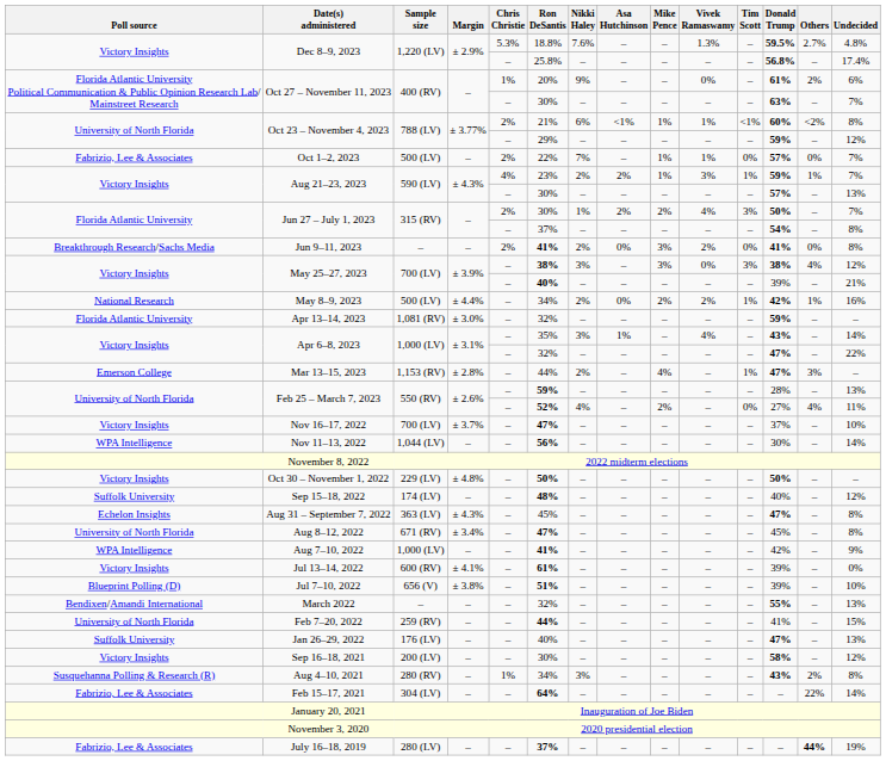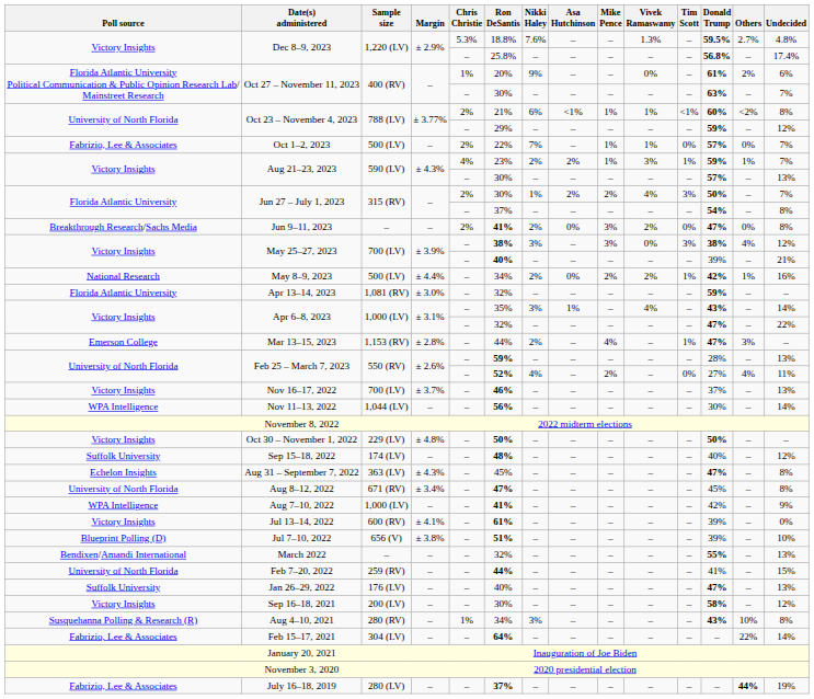 <table class="wikitable mw-datatable" style="font-size:90%;text-align:center;">
 <tr valign=bottom style="font-size:90%;">
 <th>Poll source</th>
 <th>Date(s)<br>administered</th>
 <th>Sample<br>size</th>
 <th>Margin<br></th>
 <th>Chris<br>Christie</th>
 <th>Ron<br>DeSantis</th>
 <th>Nikki<br>Haley</th>
 <th>Asa<br>Hutchinson</th>
 <th>Mike<br>Pence</th>
 <th>Vivek<br>Ramaswamy</th>
 <th>Tim<br>Scott</th>
 <th>Donald<br>Trump</th>
 <th>Others</th>
 <th>Undecided</th>
 </tr>
 <tr>
 <td rowspan="2"><a href='#'>Victory Insights</a></td>
 <td rowspan="2">Dec 8–9, 2023</td>
 <td rowspan="2">1,220 (LV)</td>
 <td rowspan="2">± 2.9%</td>
 <td>5.3%</td>
 <td>18.8%</td>
 <td>7.6%</td>
 <td>–</td>
 <td>–</td>
 <td>1.3%</td>
 <td>–</td>
 <td><strong>59.5%</strong></td>
 <td>2.7%</td>
 <td>4.8%</td>
 </tr>
 <tr>
 <td>–</td>
 <td>25.8%</td>
 <td>–</td>
 <td>–</td>
 <td>–</td>
 <td>–</td>
 <td>–</td>
 <td><strong>56.8%</strong></td>
 <td>–</td>
 <td>17.4%</td>
 </tr>
 <tr>
 <td rowspan="2"><a href='#'>Florida Atlantic University<br>Political Communication & Public Opinion Research Lab</a>/<a href='#'><br>Mainstreet Research</a></td>
 <td rowspan="2">Oct 27 –  November 11, 2023</td>
 <td rowspan="2">400 (RV)</td>
 <td rowspan="2">–</td>
 <td>1%</td>
 <td>20%</td>
 <td>9%</td>
 <td>–</td>
 <td>–</td>
 <td>0%</td>
 <td>–</td>
 <td><strong>61%</strong></td>
 <td>2%</td>
 <td>6%</td>
 </tr>
 <tr>
 <td>–</td>
 <td>30%</td>
 <td>–</td>
 <td>–</td>
 <td>–</td>
 <td>–</td>
 <td>–</td>
 <td><strong>63%</strong></td>
 <td>–</td>
 <td>7%</td>
 </tr>
 <tr>
 <td rowspan="2"><a href='#'>University of North Florida</a></td>
 <td rowspan="2">Oct 23 –  November 4, 2023</td>
 <td rowspan="2">788 (LV)</td>
 <td rowspan="2">± 3.77%</td>
 <td>2%</td>
 <td>21%</td>
 <td>6%</td>
 <td><1%</td>
 <td>1%</td>
 <td>1%</td>
 <td><1%</td>
 <td><strong>60%</strong></td>
 <td><2%</td>
 <td>8%</td>
 </tr>
 <tr>
 <td>–</td>
 <td>29%</td>
 <td>–</td>
 <td>–</td>
 <td>–</td>
 <td>–</td>
 <td>–</td>
 <td><strong>59%</strong></td>
 <td>–</td>
 <td>12%</td>
 </tr>
 <tr>
 <td><a href='#'>Fabrizio, Lee & Associates</a></td>
 <td>Oct 1–2, 2023</td>
 <td>500 (LV)</td>
 <td>–</td>
 <td>2%</td>
 <td>22%</td>
 <td>7%</td>
 <td>–</td>
 <td>1%</td>
 <td>1%</td>
 <td>0%</td>
 <td><strong>57%</strong></td>
 <td>0%</td>
 <td>7%</td>
 </tr>
 <tr>
 <td rowspan="2"><a href='#'>Victory Insights</a></td>
 <td rowspan="2">Aug 21–23, 2023</td>
 <td rowspan="2">590 (LV)</td>
 <td rowspan="2">± 4.3%</td>
 <td>4%</td>
 <td>23%</td>
 <td>2%</td>
 <td>2%</td>
 <td>1%</td>
 <td>3%</td>
 <td>1%</td>
 <td><strong>59%</strong></td>
 <td>1%</td>
 <td>7%</td>
 </tr>
 <tr>
 <td>–</td>
 <td>30%</td>
 <td>–</td>
 <td>–</td>
 <td>–</td>
 <td>–</td>
 <td>–</td>
 <td><strong>57%</strong></td>
 <td>–</td>
 <td>13%</td>
 </tr>
 <tr>
 <td rowspan="2"><a href='#'>Florida Atlantic University</a></td>
 <td rowspan="2">Jun 27 – July 1, 2023</td>
 <td rowspan="2">315 (RV)</td>
 <td rowspan="2">–</td>
 <td>2%</td>
 <td>30%</td>
 <td>1%</td>
 <td>2%</td>
 <td>2%</td>
 <td>4%</td>
 <td>3%</td>
 <td><strong>50%</strong></td>
 <td>–</td>
 <td>7%</td>
 </tr>
 <tr>
 <td>–</td>
 <td>37%</td>
 <td>–</td>
 <td>–</td>
 <td>–</td>
 <td>–</td>
 <td>–</td>
 <td><strong>54%</strong></td>
 <td>–</td>
 <td>8%</td>
 </tr>
 <tr>
 <td><a href='#'>Breakthrough Research</a>/<a href='#'>Sachs Media</a></td>
 <td>Jun 9–11, 2023</td>
 <td>–</td>
 <td>–</td>
 <td>2%</td>
 <td><strong>41%</strong></td>
 <td>2%</td>
 <td>0%</td>
 <td>3%</td>
 <td>2%</td>
 <td>0%</td>
-<td><strong>41%</strong></td>
+<td><strong>47%</strong></td>
 <td>0%</td>
 <td>8%</td>
 </tr>
 <tr>
 <td rowspan="2"><a href='#'>Victory Insights</a></td>
 <td rowspan="2">May 25–27, 2023</td>
 <td rowspan="2">700 (LV)</td>
 <td rowspan="2">± 3.9%</td>
 <td>–</td>
 <td><strong>38%</strong></td>
 <td>3%</td>
 <td>–</td>
 <td>3%</td>
 <td>0%</td>
 <td>3%</td>
 <td><strong>38%</strong></td>
 <td>4%</td>
 <td>12%</td>
 </tr>
 <tr>
 <td>–</td>
 <td><strong>40%</strong></td>
 <td>–</td>
 <td>–</td>
 <td>–</td>
 <td>–</td>
 <td>–</td>
 <td>39%</td>
 <td>–</td>
 <td>21%</td>
 </tr>
 <tr>
 <td><a href='#'>National Research</a></td>
 <td>May 8–9, 2023</td>
 <td>500 (LV)</td>
 <td>± 4.4%</td>
 <td>–</td>
 <td>34%</td>
 <td>2%</td>
 <td>0%</td>
 <td>2%</td>
 <td>2%</td>
 <td>1%</td>
 <td><strong>42%</strong></td>
 <td>1%</td>
 <td>16%</td>
 </tr>
 <tr>
 <td><a href='#'>Florida Atlantic University</a></td>
 <td>Apr 13–14, 2023</td>
 <td>1,081 (RV)</td>
 <td>± 3.0%</td>
 <td>–</td>
 <td>32%</td>
 <td>–</td>
 <td>–</td>
 <td>–</td>
 <td>–</td>
 <td>–</td>
 <td><strong>59%</strong></td>
 <td>–</td>
 <td>–</td>
 </tr>
 <tr>
 <td rowspan="2"><a href='#'>Victory Insights</a></td>
 <td rowspan="2">Apr 6–8, 2023</td>
 <td rowspan="2">1,000 (LV)</td>
 <td rowspan="2">± 3.1%</td>
 <td>–</td>
 <td>35%</td>
 <td>3%</td>
 <td>1%</td>
 <td>–</td>
 <td>4%</td>
 <td>–</td>
 <td><strong>43%</strong></td>
 <td>–</td>
 <td>14%</td>
 </tr>
 <tr>
 <td>–</td>
 <td>32%</td>
 <td>–</td>
 <td>–</td>
 <td>–</td>
 <td>–</td>
 <td>–</td>
 <td><strong>47%</strong></td>
 <td>–</td>
 <td>22%</td>
 </tr>
 <tr>
 <td><a href='#'>Emerson College</a></td>
 <td>Mar 13–15, 2023</td>
 <td>1,153 (RV)</td>
 <td>± 2.8%</td>
 <td>–</td>
 <td>44%</td>
 <td>2%</td>
 <td>–</td>
 <td>4%</td>
 <td>–</td>
 <td>1%</td>
 <td><strong>47%</strong></td>
 <td>3%</td>
 <td>–</td>
 </tr>
 <tr>
 <td rowspan=2><a href='#'>University of North Florida</a></td>
 <td rowspan=2>Feb 25 – March 7, 2023</td>
 <td rowspan=2>550 (RV)</td>
 <td rowspan=2>± 2.6%</td>
 <td>–</td>
 <td><strong>59%</strong></td>
 <td>–</td>
 <td>–</td>
 <td>–</td>
 <td>–</td>
 <td>–</td>
 <td>28%</td>
 <td>–</td>
 <td>13%</td>
 </tr>
 <tr>
 <td>–</td>
 <td><strong>52%</strong></td>
 <td>4%</td>
 <td>–</td>
 <td>2%</td>
 <td>–</td>
 <td>0%</td>
 <td>27%</td>
 <td>4%</td>
 <td>11%</td>
 </tr>
 <tr>
 <td><a href='#'>Victory Insights</a></td>
 <td>Nov 16–17, 2022</td>
 <td>700 (LV)</td>
 <td>± 3.7%</td>
 <td>–</td>
-<td><strong>47%</strong></td>
+<td><strong>46%</strong></td>
 <td>–</td>
 <td>–</td>
 <td>–</td>
 <td>–</td>
 <td>–</td>
 <td>37%</td>
 <td>–</td>
-<td>10%</td>
+<td>13%</td>
 </tr>
 <tr>
 <td><a href='#'>WPA Intelligence</a></td>
 <td>Nov 11–13, 2022</td>
 <td>1,044 (LV)</td>
 <td>–</td>
 <td>–</td>
 <td><strong>56%</strong></td>
 <td>–</td>
 <td>–</td>
 <td>–</td>
 <td>–</td>
 <td>–</td>
 <td>30%</td>
 <td>–</td>
 <td>14%</td>
 </tr>
 <tr>
 <td style="border-right-style:hidden; background:lightyellow;"></td>
 <td style="border-right-style:hidden; background:lightyellow;">November 8, 2022</td>
 <td colspan="17" style="background:lightyellow;"><a href='#'>2022 midterm elections</a></td>
 </tr>
 <tr>
 <td><a href='#'>Victory Insights</a></td>
 <td>Oct 30 – November 1, 2022</td>
 <td>229 (LV)</td>
 <td>± 4.8%</td>
 <td>–</td>
 <td><strong>50%</strong></td>
 <td>–</td>
 <td>–</td>
 <td>–</td>
 <td>–</td>
 <td>–</td>
 <td><strong>50%</strong></td>
 <td>–</td>
 <td>–</td>
 </tr>
 <tr>
 <td><a href='#'>Suffolk University</a></td>
 <td>Sep 15–18, 2022</td>
 <td>174 (LV)</td>
 <td>–</td>
 <td>–</td>
 <td><strong>48%</strong></td>
 <td>–</td>
 <td>–</td>
 <td>–</td>
 <td>–</td>
 <td>–</td>
 <td>40%</td>
 <td>–</td>
 <td>12%</td>
 </tr>
 <tr>
 <td><a href='#'>Echelon Insights</a></td>
 <td>Aug 31 – September 7, 2022</td>
 <td>363 (LV)</td>
 <td>± 4.3%</td>
 <td>–</td>
 <td>45%</td>
 <td>–</td>
 <td>–</td>
 <td>–</td>
 <td>–</td>
 <td>–</td>
 <td><strong>47%</strong></td>
 <td>–</td>
 <td>8%</td>
 </tr>
 <tr>
 <td><a href='#'>University of North Florida</a></td>
 <td>Aug 8–12, 2022</td>
 <td>671 (RV)</td>
 <td>± 3.4%</td>
 <td>–</td>
 <td><strong>47%</strong></td>
 <td>–</td>
 <td>–</td>
 <td>–</td>
 <td>–</td>
 <td>–</td>
 <td>45%</td>
 <td>–</td>
 <td>8%</td>
 </tr>
 <tr>
 <td><a href='#'>WPA Intelligence</a></td>
 <td>Aug 7–10, 2022</td>
 <td>1,000 (LV)</td>
 <td>–</td>
 <td>–</td>
 <td><strong>41%</strong></td>
 <td>–</td>
 <td>–</td>
 <td>–</td>
 <td>–</td>
 <td>–</td>
 <td>42%</td>
 <td>–</td>
 <td>9%</td>
 </tr>
 <tr>
 <td><a href='#'>Victory Insights</a></td>
 <td>Jul 13–14, 2022</td>
 <td>600 (RV)</td>
 <td>± 4.1%</td>
 <td>–</td>
 <td><strong>61%</strong></td>
 <td>–</td>
 <td>–</td>
 <td>–</td>
 <td>–</td>
 <td>–</td>
 <td>39%</td>
 <td>–</td>
 <td>0%</td>
 </tr>
 <tr>
 <td><a href='#'>Blueprint Polling (D)</a></td>
 <td>Jul 7–10, 2022</td>
 <td>656 (V)</td>
 <td>± 3.8%</td>
 <td>–</td>
 <td><strong>51%</strong></td>
 <td>–</td>
 <td>–</td>
 <td>–</td>
 <td>–</td>
 <td>–</td>
 <td>39%</td>
 <td>–</td>
 <td>10%</td>
 </tr>
 <tr>
 <td><a href='#'>Bendixen</a>/<a href='#'>Amandi International</a></td>
 <td>March 2022</td>
 <td>–</td>
 <td>–</td>
 <td>–</td>
 <td>32%</td>
 <td>–</td>
 <td>–</td>
 <td>–</td>
 <td>–</td>
 <td>–</td>
 <td><strong>55%</strong></td>
 <td>–</td>
 <td>13%</td>
 </tr>
 <tr>
 <td><a href='#'>University of North Florida</a></td>
 <td>Feb 7–20, 2022</td>
 <td>259 (RV)</td>
 <td>–</td>
 <td>–</td>
 <td><strong>44%</strong></td>
 <td>–</td>
 <td>–</td>
 <td>–</td>
 <td>–</td>
 <td>–</td>
 <td>41%</td>
 <td>–</td>
 <td>15%</td>
 </tr>
 <tr>
 <td><a href='#'>Suffolk University</a></td>
 <td>Jan 26–29, 2022</td>
 <td>176 (LV)</td>
 <td>–</td>
 <td>–</td>
 <td>40%</td>
 <td>–</td>
 <td>–</td>
 <td>–</td>
 <td>–</td>
 <td>–</td>
 <td><strong>47%</strong></td>
 <td>–</td>
 <td>13%</td>
 </tr>
 <tr>
 <td><a href='#'>Victory Insights</a></td>
 <td>Sep 16–18, 2021</td>
 <td>200 (LV)</td>
 <td>–</td>
 <td>–</td>
 <td>30%</td>
 <td>–</td>
 <td>–</td>
 <td>–</td>
 <td>–</td>
 <td>–</td>
 <td><strong>58%</strong></td>
 <td>–</td>
 <td>12%</td>
 </tr>
 <tr>
 <td><a href='#'>Susquehanna Polling & Research (R)</a></td>
 <td>Aug 4–10, 2021</td>
 <td>280 (RV)</td>
 <td>–</td>
 <td>1%</td>
 <td>34%</td>
 <td>3%</td>
 <td>–</td>
 <td>–</td>
 <td>–</td>
 <td>–</td>
 <td><strong>43%</strong></td>
-<td>2%</td>
+<td>10%</td>
 <td>8%</td>
 </tr>
 <tr>
 <td><a href='#'>Fabrizio, Lee & Associates</a></td>
 <td>Feb 15–17, 2021</td>
 <td>304 (LV)</td>
 <td>–</td>
 <td>–</td>
 <td><strong>64%</strong></td>
 <td>–</td>
 <td>–</td>
 <td>–</td>
 <td>–</td>
 <td>–</td>
 <td>–</td>
 <td>22% </td>
 <td>14%</td>
 </tr>
 <tr>
 <td style="border-right-style:hidden; background:lightyellow;"></td>
 <td style="border-right-style:hidden; background:lightyellow;">January 20, 2021</td>
 <td colspan="17" style="background:lightyellow;"><a href='#'>Inauguration of Joe Biden</a></td>
 </tr>
 <tr>
 <td style="border-right-style:hidden; background:lightyellow;"></td>
 <td style="border-right-style:hidden; background:lightyellow;">November 3, 2020</td>
 <td colspan="17" style="background:lightyellow;"><a href='#'>2020 presidential election</a></td>
 </tr>
 <tr>
 <td><a href='#'>Fabrizio, Lee & Associates</a></td>
 <td>July 16–18, 2019</td>
 <td>280 (LV)</td>
 <td>–</td>
 <td>–</td>
 <td><strong>37%</strong></td>
 <td>–</td>
 <td>–</td>
 <td>–</td>
 <td>–</td>
 <td>–</td>
 <td>–</td>
 <td><strong>44%</strong></td>
 <td>19%</td>
 </tr>
 </table>
